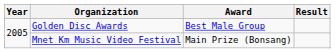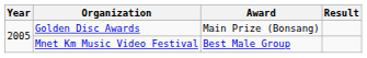 <table class="wikitable plainrowheaders">
 <tr>
 <th scope="col">Year</th>
 <th scope="col">Organization</th>
 <th scope="col">Award</th>
 <th scope="col">Result</th>
 </tr>
 <tr>
 <td rowspan="2">2005</td>
 <td><a href='#'>Golden Disc Awards</a></td>
-<td><a href='#'>Best Male Group</a></td>
+<td>Main Prize (Bonsang)</td>
 <td></td>
 </tr>
 <tr>
 <td><a href='#'>Mnet Km Music Video Festival</a></td>
-<td>Main Prize (Bonsang)</td>
+<td><a href='#'>Best Male Group</a></td>
 <td></td>
 </tr>
 </table>
